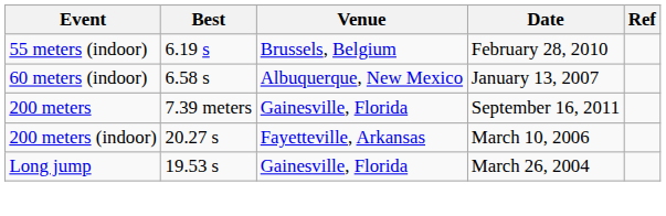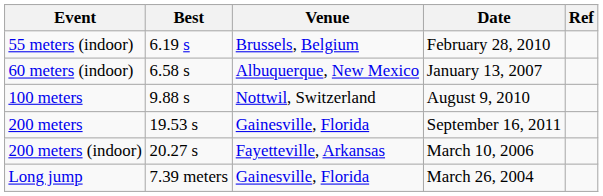 <table class="wikitable">
 <tr>
 <th>Event</th>
 <th>Best</th>
 <th>Venue</th>
 <th>Date</th>
 <th>Ref</th>
 </tr>
 <tr>
 <td><a href='#'>55 meters</a> (indoor)</td>
 <td>6.19 <a href='#'>s</a></td>
 <td><a href='#'>Brussels</a>, <a href='#'>Belgium</a></td>
 <td>February 28, 2010</td>
 <td></td>
 </tr>
 <tr>
 <td><a href='#'>60 meters</a> (indoor)</td>
 <td>6.58 s</td>
 <td><a href='#'>Albuquerque</a>, <a href='#'>New Mexico</a></td>
 <td>January 13, 2007</td>
 <td></td>
 </tr>
 <tr>
+<td><a href='#'>100 meters</a></td>
+<td>9.88 s</td>
+<td><a href='#'>Nottwil</a>, Switzerland</td>
+<td>August 9, 2010</td>
+<td></td>
+</tr>
+<tr>
 <td><a href='#'>200 meters</a></td>
-<td>7.39 meters</td>
+<td>19.53 s</td>
 <td><a href='#'>Gainesville</a>, <a href='#'>Florida</a></td>
 <td>September 16, 2011</td>
 <td></td>
 </tr>
 <tr>
 <td><a href='#'>200 meters</a> (indoor)</td>
 <td>20.27 s</td>
 <td><a href='#'>Fayetteville</a>, <a href='#'>Arkansas</a></td>
 <td>March 10, 2006</td>
 <td></td>
 </tr>
 <tr>
 <td><a href='#'>Long jump</a></td>
-<td>19.53 s</td>
+<td>7.39 meters</td>
 <td><a href='#'>Gainesville</a>, <a href='#'>Florida</a></td>
 <td>March 26, 2004</td>
 <td></td>
 </tr>
 </table>
